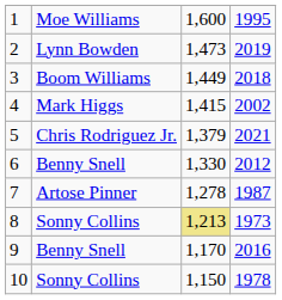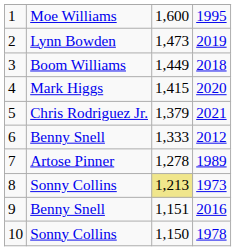 <table class="wikitable">
 <tr>
 </tr>
 <tr>
 <td>1</td>
 <td><a href='#'>Moe Williams</a></td>
 <td>1,600</td>
 <td><a href='#'>1995</a></td>
 </tr>
 <tr>
 <td>2</td>
 <td><a href='#'>Lynn Bowden</a></td>
 <td>1,473</td>
 <td><a href='#'>2019</a></td>
 </tr>
 <tr>
 <td>3</td>
 <td><a href='#'>Boom Williams</a></td>
 <td>1,449</td>
 <td><a href='#'>2018</a></td>
 </tr>
 <tr>
 <td>4</td>
 <td><a href='#'>Mark Higgs</a></td>
 <td>1,415</td>
-<td><a href='#'>2002</a></td>
+<td><a href='#'>2020</a></td>
 </tr>
 <tr>
 <td>5</td>
 <td><a href='#'>Chris Rodriguez Jr.</a></td>
 <td>1,379</td>
 <td><a href='#'>2021</a></td>
 </tr>
 <tr>
 <td>6</td>
 <td><a href='#'>Benny Snell</a></td>
-<td>1,330</td>
+<td>1,333</td>
 <td><a href='#'>2012</a></td>
 </tr>
 <tr>
 <td>7</td>
 <td><a href='#'>Artose Pinner</a></td>
 <td>1,278</td>
-<td><a href='#'>1987</a></td>
+<td><a href='#'>1989</a></td>
 </tr>
 <tr>
 <td>8</td>
 <td><a href='#'>Sonny Collins</a></td>
 <td style="background: khaki;">1,213</td>
 <td><a href='#'>1973</a></td>
 </tr>
 <tr>
 <td>9</td>
 <td><a href='#'>Benny Snell</a></td>
-<td>1,170</td>
+<td>1,151</td>
 <td><a href='#'>2016</a></td>
 </tr>
 <tr>
 <td>10</td>
 <td><a href='#'>Sonny Collins</a></td>
 <td>1,150</td>
 <td><a href='#'>1978</a></td>
 </tr>
 </table>
